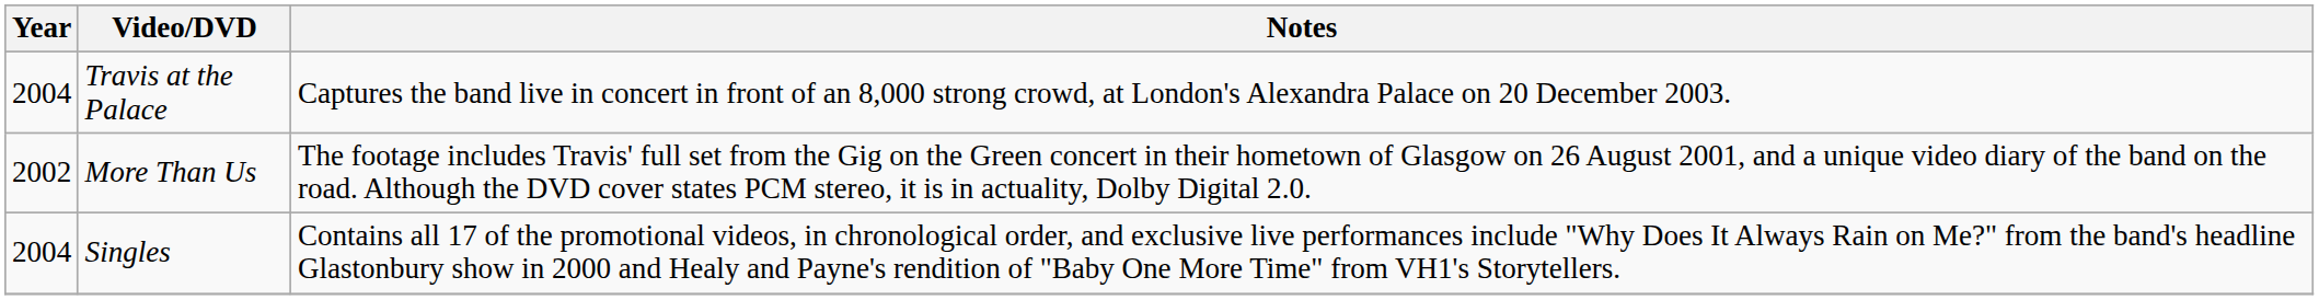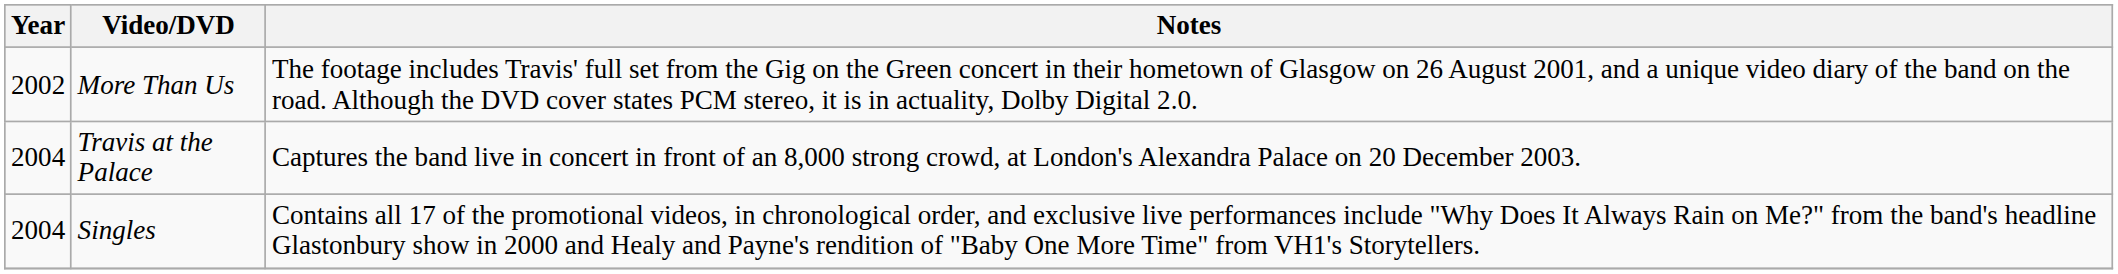 <table class="wikitable">
 <tr>
 <th>Year</th>
 <th>Video/DVD</th>
 <th>Notes</th>
 </tr>
 <tr>
+<td>2002</td>
+<td><em>More Than Us</em></td>
+<td>The footage includes Travis' full set from the Gig on the Green concert in their hometown of Glasgow on 26 August 2001, and a unique video diary of the band on the road. Although the DVD cover states PCM stereo, it is in actuality, Dolby Digital 2.0.</td>
+</tr>
+<tr>
 <td>2004</td>
 <td><em>Travis at the Palace</em></td>
 <td>Captures the band live in concert in front of an 8,000 strong crowd, at London's Alexandra Palace on 20 December 2003.</td>
-</tr>
-<tr>
-<td>2002</td>
-<td><em>More Than Us</em></td>
-<td>The footage includes Travis' full set from the Gig on the Green concert in their hometown of Glasgow on 26 August 2001, and a unique video diary of the band on the road. Although the DVD cover states PCM stereo, it is in actuality, Dolby Digital 2.0.</td>
 </tr>
 <tr>
 <td>2004</td>
 <td><em>Singles</em></td>
 <td>Contains all 17 of the promotional videos, in chronological order, and exclusive live performances include "Why Does It Always Rain on Me?" from the band's headline Glastonbury show in 2000 and Healy and Payne's rendition of "Baby One More Time" from VH1's Storytellers.</td>
 </tr>
 <tr>
 </tr>
 </table>
